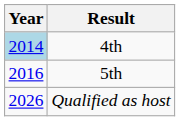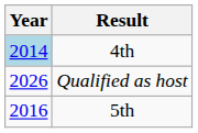 <table class="wikitable" style="text-align:center">
 <tr>
 <th>Year</th>
 <th>Result</th>
 </tr>
 <tr>
 <td style="background: lightblue;"><a href='#'>2014</a></td>
 <td>4th</td>
 </tr>
 <tr>
+<td><a href='#'>2026</a></td>
+<td><em>Qualified as host</em></td>
+</tr>
+<tr>
 <td><a href='#'>2016</a></td>
 <td>5th</td>
 </tr>
-<tr>
-<td><a href='#'>2026</a></td>
-<td><em>Qualified as host</em></td>
-</tr>
 </table>
